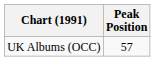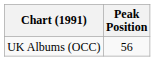 <table class="wikitable sortable">
 <tr>
 <th scope="col">Chart (1991)</th>
 <th scope="col">Peak<br>Position</th>
 </tr>
 <tr>
 <td scope="row">UK Albums (OCC)</td>
-<td align="center">57</td>
+<td align="center">56</td>
 </tr>
 </table>
